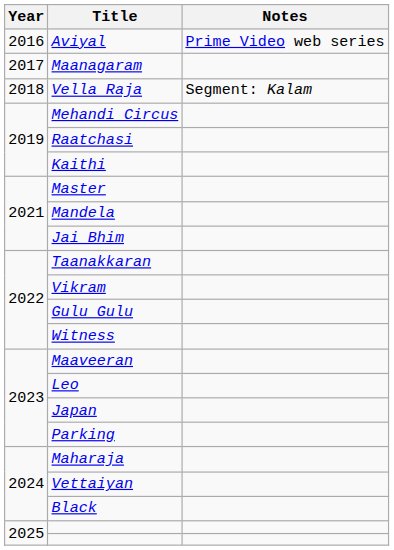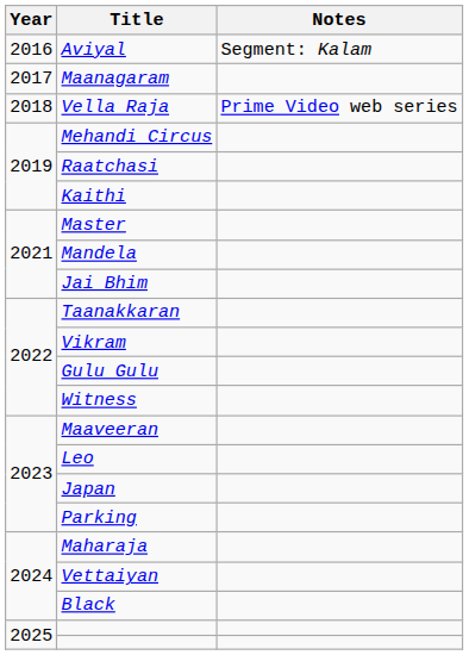 <table class="wikitable sortable">
 <tr>
 <th>Year</th>
 <th>Title</th>
 <th class="unsortable">Notes</th>
 </tr>
 <tr>
 <td>2016</td>
 <td><em><a href='#'>Aviyal</a></em></td>
-<td><a href='#'>Prime Video</a> web series</td>
+<td>Segment: <em>Kalam</em></td>
 </tr>
 <tr>
 <td>2017</td>
 <td><em><a href='#'>Maanagaram</a></em></td>
 <td></td>
 </tr>
 <tr>
 <td>2018</td>
 <td><em><a href='#'>Vella Raja</a></em></td>
-<td>Segment: <em>Kalam</em></td>
+<td><a href='#'>Prime Video</a> web series</td>
 </tr>
 <tr>
 <td rowspan="3">2019</td>
 <td><em><a href='#'>Mehandi Circus</a></em></td>
 <td></td>
 </tr>
 <tr>
 <td><em><a href='#'>Raatchasi</a></em></td>
 <td></td>
 </tr>
 <tr>
 <td><em><a href='#'>Kaithi</a></em></td>
 <td></td>
 </tr>
 <tr>
 <td rowspan="3">2021</td>
 <td><em><a href='#'>Master</a></em></td>
 <td></td>
 </tr>
 <tr>
 <td><em><a href='#'>Mandela</a></em></td>
 <td></td>
 </tr>
 <tr>
 <td><em><a href='#'>Jai Bhim</a></em></td>
 <td></td>
 </tr>
 <tr>
 <td rowspan="4">2022</td>
 <td><em><a href='#'>Taanakkaran</a></em></td>
 <td></td>
 </tr>
 <tr>
 <td><em><a href='#'>Vikram</a></em></td>
 <td></td>
 </tr>
 <tr>
 <td><em><a href='#'>Gulu Gulu</a></em></td>
 <td></td>
 </tr>
 <tr>
 <td><em><a href='#'>Witness</a></em></td>
 <td></td>
 </tr>
 <tr>
 <td rowspan="4">2023</td>
 <td><em><a href='#'>Maaveeran</a></em></td>
 <td></td>
 </tr>
 <tr>
 <td><em><a href='#'>Leo</a></em></td>
 <td></td>
 </tr>
 <tr>
 <td><em><a href='#'>Japan</a></em></td>
 <td></td>
 </tr>
 <tr>
 <td><em><a href='#'>Parking</a></em></td>
 <td></td>
 </tr>
 <tr>
 <td rowspan=3>2024</td>
 <td><em><a href='#'>Maharaja</a></em></td>
 <td></td>
 </tr>
 <tr>
 <td><em><a href='#'>Vettaiyan</a></em></td>
 <td></td>
 </tr>
 <tr>
 <td><em><a href='#'>Black</a></em></td>
 <td></td>
 </tr>
 <tr>
 <td rowspan="2">2025</td>
 <td></td>
 <td></td>
 </tr>
 <tr>
 <td></td>
 <td></td>
 </tr>
 </table>
